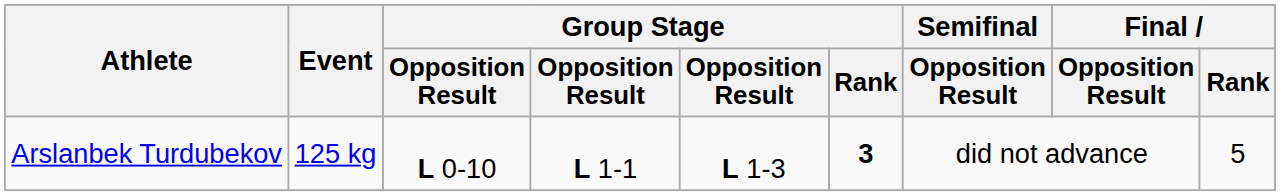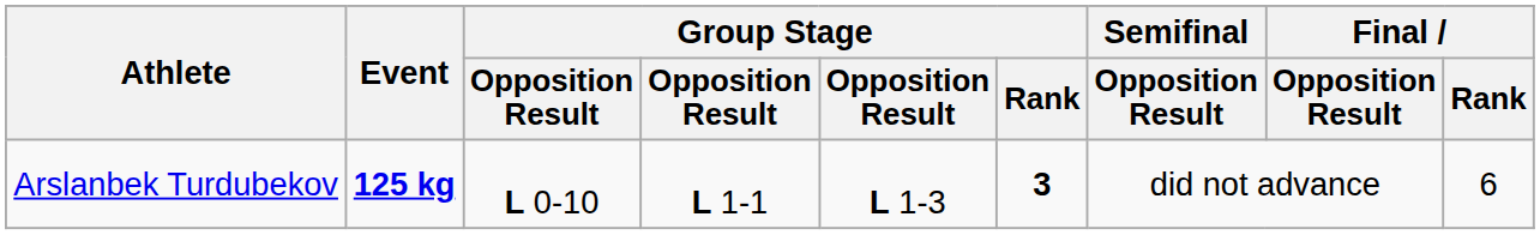 <table class=wikitable style=font-size:90%;text-align:center>
 <tr>
 <th rowspan=2>Athlete</th>
 <th rowspan=2>Event</th>
 <th colspan=4>Group Stage</th>
 <th>Semifinal</th>
 <th colspan=2>Final / </th>
 </tr>
 <tr style=font-size:95%>
 <th>Opposition<br>Result</th>
 <th>Opposition<br>Result</th>
 <th>Opposition<br>Result</th>
 <th>Rank</th>
 <th>Opposition<br>Result</th>
 <th>Opposition<br>Result</th>
 <th>Rank</th>
 </tr>
 <tr>
 <td align=left><a href='#'>Arslanbek Turdubekov</a></td>
-<td align=left><a href='#'>125 kg</a></td>
+<td align=left><strong><a href='#'>125 kg</a></strong></td>
 <td><br><strong>L</strong> 0-10</td>
 <td><br><strong>L</strong> 1-1</td>
 <td><br><strong>L</strong> 1-3</td>
 <td><strong>3</strong></td>
 <td colspan=2>did not advance</td>
-<td>5</td>
+<td>6</td>
 </tr>
 </table>
